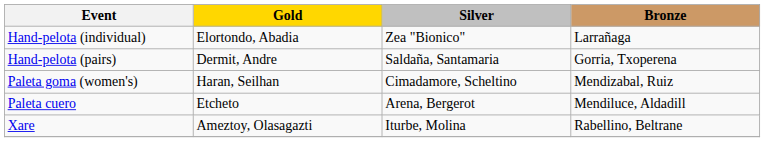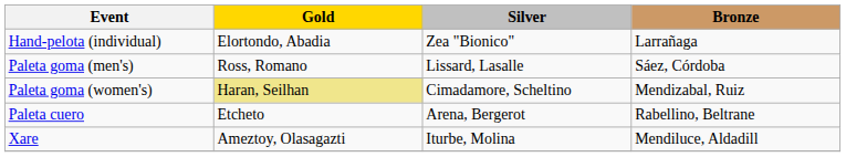 <table class="wikitable" style="max-width: 23cm; width: 100%">
 <tr>
 <th scope="col">Event</th>
 <th scope="col" style="background-color:gold; width:25%">Gold</th>
 <th scope="col" style="background-color:silver; width:25%; width:25%">Silver</th>
 <th scope="col" style="background-color:#cc9966; width:25%">Bronze</th>
 </tr>
 <tr>
 <td><a href='#'>Hand-pelota</a> (individual)</td>
 <td> Elortondo, Abadia</td>
 <td> Zea "Bionico"</td>
 <td> Larrañaga</td>
 </tr>
 <tr>
-<td><a href='#'>Hand-pelota</a> (pairs)</td>
-<td> Dermit, Andre</td>
-<td> Saldaña, Santamaria</td>
-<td> Gorria, Txoperena</td>
+<td><a href='#'>Paleta goma</a> (men's)</td>
+<td> Ross, Romano</td>
+<td> Lissard, Lasalle</td>
+<td> Sáez, Córdoba</td>
 </tr>
 <tr>
 <td><a href='#'>Paleta goma</a> (women's)</td>
-<td> Haran, Seilhan</td>
+<td style="background: khaki;"> Haran, Seilhan</td>
 <td> Cimadamore, Scheltino</td>
 <td> Mendizabal, Ruiz</td>
 </tr>
 <tr>
 <td><a href='#'>Paleta cuero</a></td>
 <td> Etcheto</td>
 <td> Arena, Bergerot</td>
-<td> Mendiluce, Aldadill</td>
+<td> Rabellino, Beltrane</td>
 </tr>
 <tr>
 <td><a href='#'>Xare</a></td>
 <td> Ameztoy, Olasagazti</td>
 <td> Iturbe, Molina</td>
-<td> Rabellino, Beltrane</td>
+<td> Mendiluce, Aldadill</td>
 </tr>
 <tr>
 </tr>
 </table>
